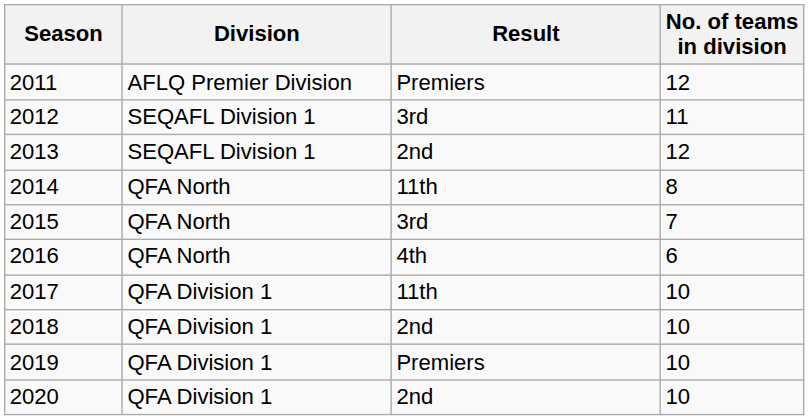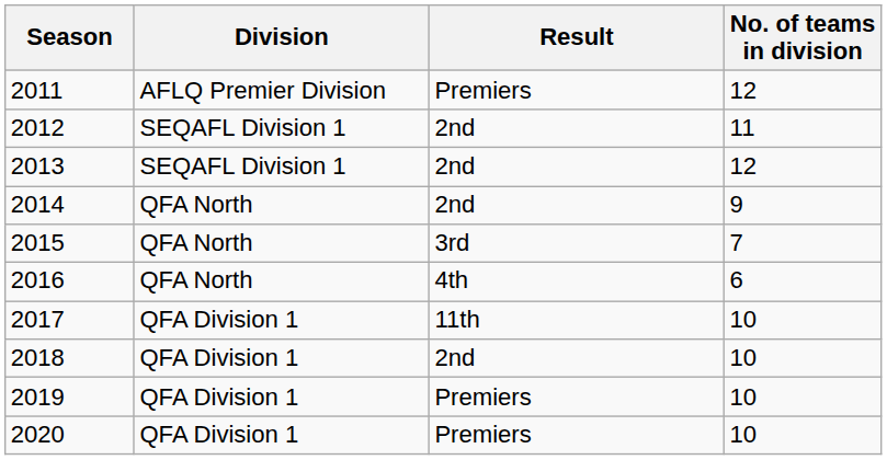 <table class="wikitable" width="580px">
 <tr>
 <th width=80px>Season</th>
 <th width=200px>Division</th>
 <th width=200px>Result</th>
 <th width=100px>No. of teams in division</th>
 </tr>
 <tr>
 <td>2011</td>
 <td>AFLQ Premier Division</td>
 <td>Premiers</td>
 <td>12</td>
 </tr>
 <tr>
 <td>2012</td>
 <td>SEQAFL Division 1</td>
-<td>3rd</td>
+<td>2nd</td>
 <td>11</td>
 </tr>
 <tr>
 <td>2013</td>
 <td>SEQAFL Division 1</td>
 <td>2nd</td>
 <td>12</td>
 </tr>
 <tr>
 <td>2014</td>
 <td>QFA North</td>
-<td>11th</td>
-<td>8</td>
+<td>2nd</td>
+<td>9</td>
 </tr>
 <tr>
 <td>2015</td>
 <td>QFA North</td>
 <td>3rd</td>
 <td>7</td>
 </tr>
 <tr>
 <td>2016</td>
 <td>QFA North</td>
 <td>4th</td>
 <td>6</td>
 </tr>
 <tr>
 <td>2017</td>
 <td>QFA Division 1</td>
 <td>11th</td>
 <td>10</td>
 </tr>
 <tr>
 <td>2018</td>
 <td>QFA Division 1</td>
 <td>2nd</td>
 <td>10</td>
 </tr>
 <tr>
 <td>2019</td>
 <td>QFA Division 1</td>
 <td>Premiers</td>
 <td>10</td>
 </tr>
 <tr>
 <td>2020</td>
 <td>QFA Division 1</td>
-<td>2nd</td>
+<td>Premiers</td>
 <td>10</td>
 </tr>
 </table>
